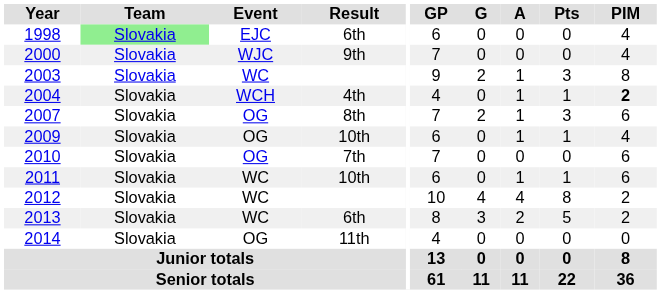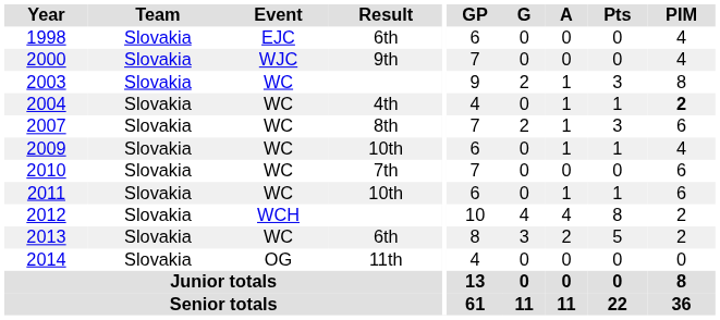 <table border="0" cellpadding="1" cellspacing="0" ID="Table3" style="text-align:center; width:40em">
 <tr ALIGN="center" bgcolor="#e0e0e0">
 <th>Year</th>
 <th>Team</th>
 <th>Event</th>
 <th>Result</th>
 <th rowspan="99" bgcolor="#ffffff"></th>
 <th>GP</th>
 <th>G</th>
 <th>A</th>
 <th>Pts</th>
 <th>PIM</th>
 </tr>
 <tr>
 <td><a href='#'>1998</a></td>
-<td style="background: lightgreen;"><a href='#'>Slovakia</a></td>
+<td><a href='#'>Slovakia</a></td>
 <td><a href='#'>EJC</a></td>
 <td>6th</td>
 <td>6</td>
 <td>0</td>
 <td>0</td>
 <td>0</td>
 <td>4</td>
 </tr>
 <tr bgcolor="#f0f0f0">
 <td><a href='#'>2000</a></td>
 <td><a href='#'>Slovakia</a></td>
 <td><a href='#'>WJC</a></td>
 <td>9th</td>
 <td>7</td>
 <td>0</td>
 <td>0</td>
 <td>0</td>
 <td>4</td>
 </tr>
 <tr>
 <td><a href='#'>2003</a></td>
 <td><a href='#'>Slovakia</a></td>
 <td><a href='#'>WC</a></td>
 <td></td>
 <td>9</td>
 <td>2</td>
 <td>1</td>
 <td>3</td>
 <td>8</td>
 </tr>
 <tr bgcolor="#f0f0f0">
 <td><a href='#'>2004</a></td>
 <td>Slovakia</td>
-<td><a href='#'>WCH</a></td>
+<td>WC</td>
 <td>4th</td>
 <td>4</td>
 <td>0</td>
 <td>1</td>
 <td>1</td>
 <td><strong>2</strong></td>
 </tr>
 <tr>
 <td><a href='#'>2007</a></td>
 <td>Slovakia</td>
-<td><a href='#'>OG</a></td>
+<td>WC</td>
 <td>8th</td>
 <td>7</td>
 <td>2</td>
 <td>1</td>
 <td>3</td>
 <td>6</td>
 </tr>
 <tr bgcolor="#f0f0f0">
 <td><a href='#'>2009</a></td>
 <td>Slovakia</td>
-<td>OG</td>
+<td>WC</td>
 <td>10th</td>
 <td>6</td>
 <td>0</td>
 <td>1</td>
 <td>1</td>
 <td>4</td>
 </tr>
 <tr>
 <td><a href='#'>2010</a></td>
 <td>Slovakia</td>
-<td><a href='#'>OG</a></td>
+<td>WC</td>
 <td>7th</td>
 <td>7</td>
 <td>0</td>
 <td>0</td>
 <td>0</td>
 <td>6</td>
 </tr>
 <tr bgcolor="#f0f0f0">
 <td><a href='#'>2011</a></td>
 <td>Slovakia</td>
 <td>WC</td>
 <td>10th</td>
 <td>6</td>
 <td>0</td>
 <td>1</td>
 <td>1</td>
 <td>6</td>
 </tr>
 <tr>
 <td><a href='#'>2012</a></td>
 <td>Slovakia</td>
-<td>WC</td>
+<td><a href='#'>WCH</a></td>
 <td></td>
 <td>10</td>
 <td>4</td>
 <td>4</td>
 <td>8</td>
 <td>2</td>
 </tr>
 <tr bgcolor="#f0f0f0">
 <td><a href='#'>2013</a></td>
 <td>Slovakia</td>
 <td>WC</td>
 <td>6th</td>
 <td>8</td>
 <td>3</td>
 <td>2</td>
 <td>5</td>
 <td>2</td>
 </tr>
 <tr>
 <td><a href='#'>2014</a></td>
 <td>Slovakia</td>
 <td>OG</td>
 <td>11th</td>
 <td>4</td>
 <td>0</td>
 <td>0</td>
 <td>0</td>
 <td>0</td>
 </tr>
 <tr bgcolor="#e0e0e0">
 <th colspan="4">Junior totals</th>
 <th>13</th>
 <th>0</th>
 <th>0</th>
 <th>0</th>
 <th>8</th>
 </tr>
 <tr bgcolor="#e0e0e0">
 <th colspan="4">Senior totals</th>
 <th>61</th>
 <th>11</th>
 <th>11</th>
 <th>22</th>
 <th>36</th>
 </tr>
 </table>
